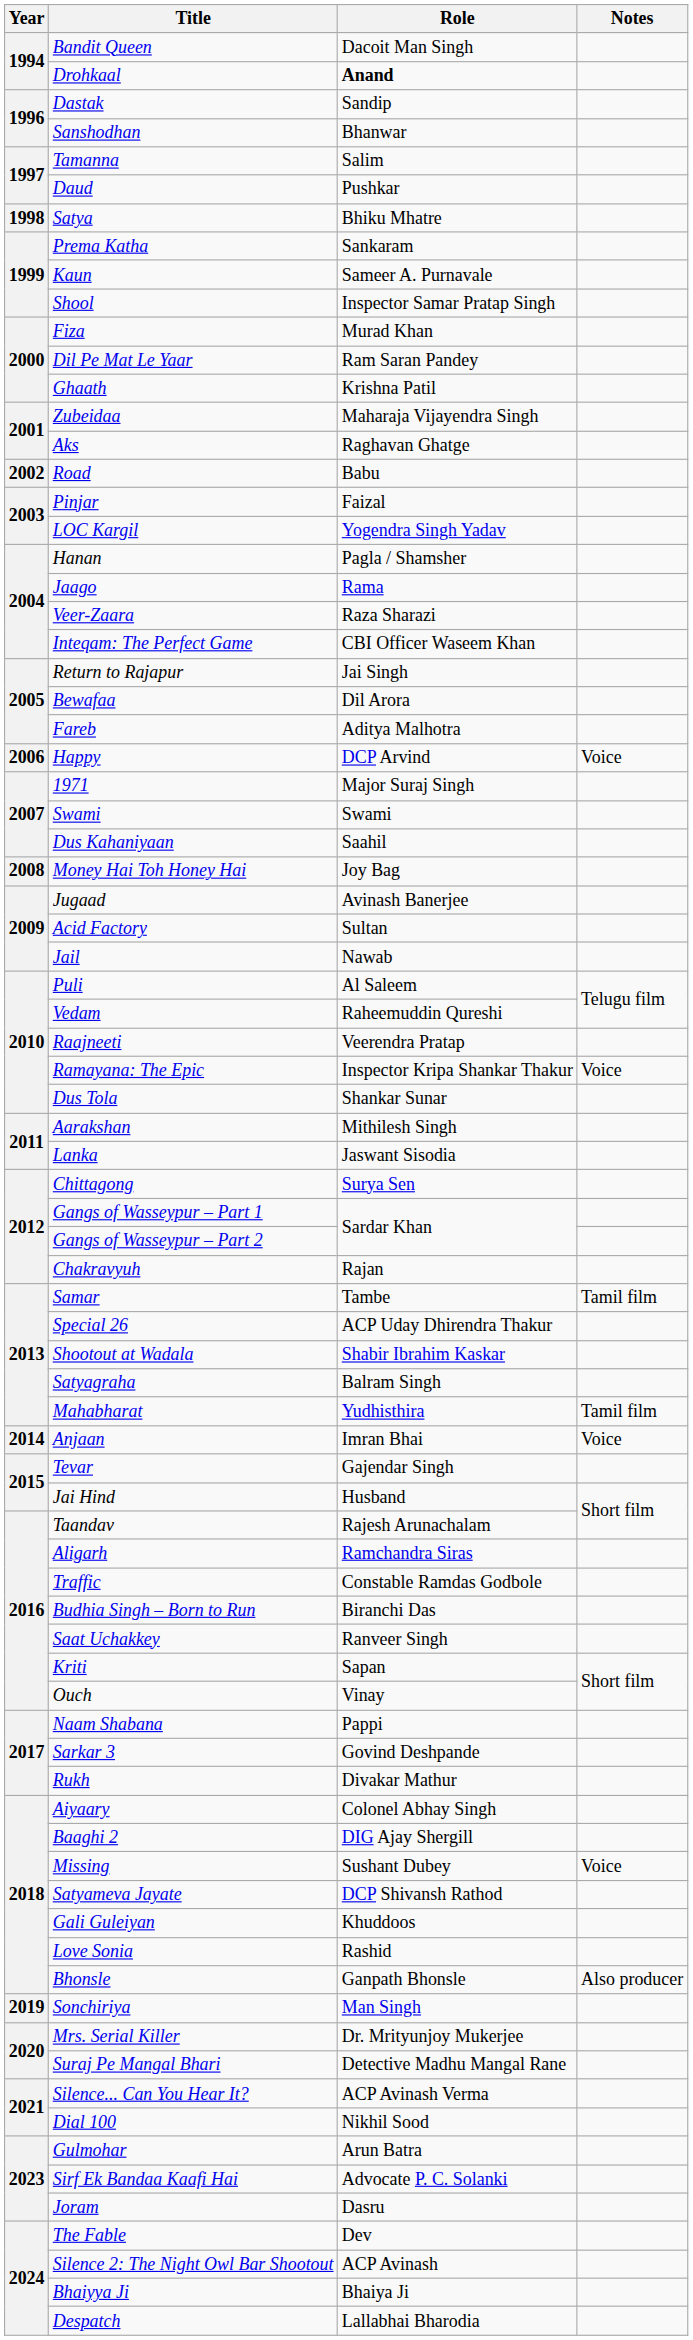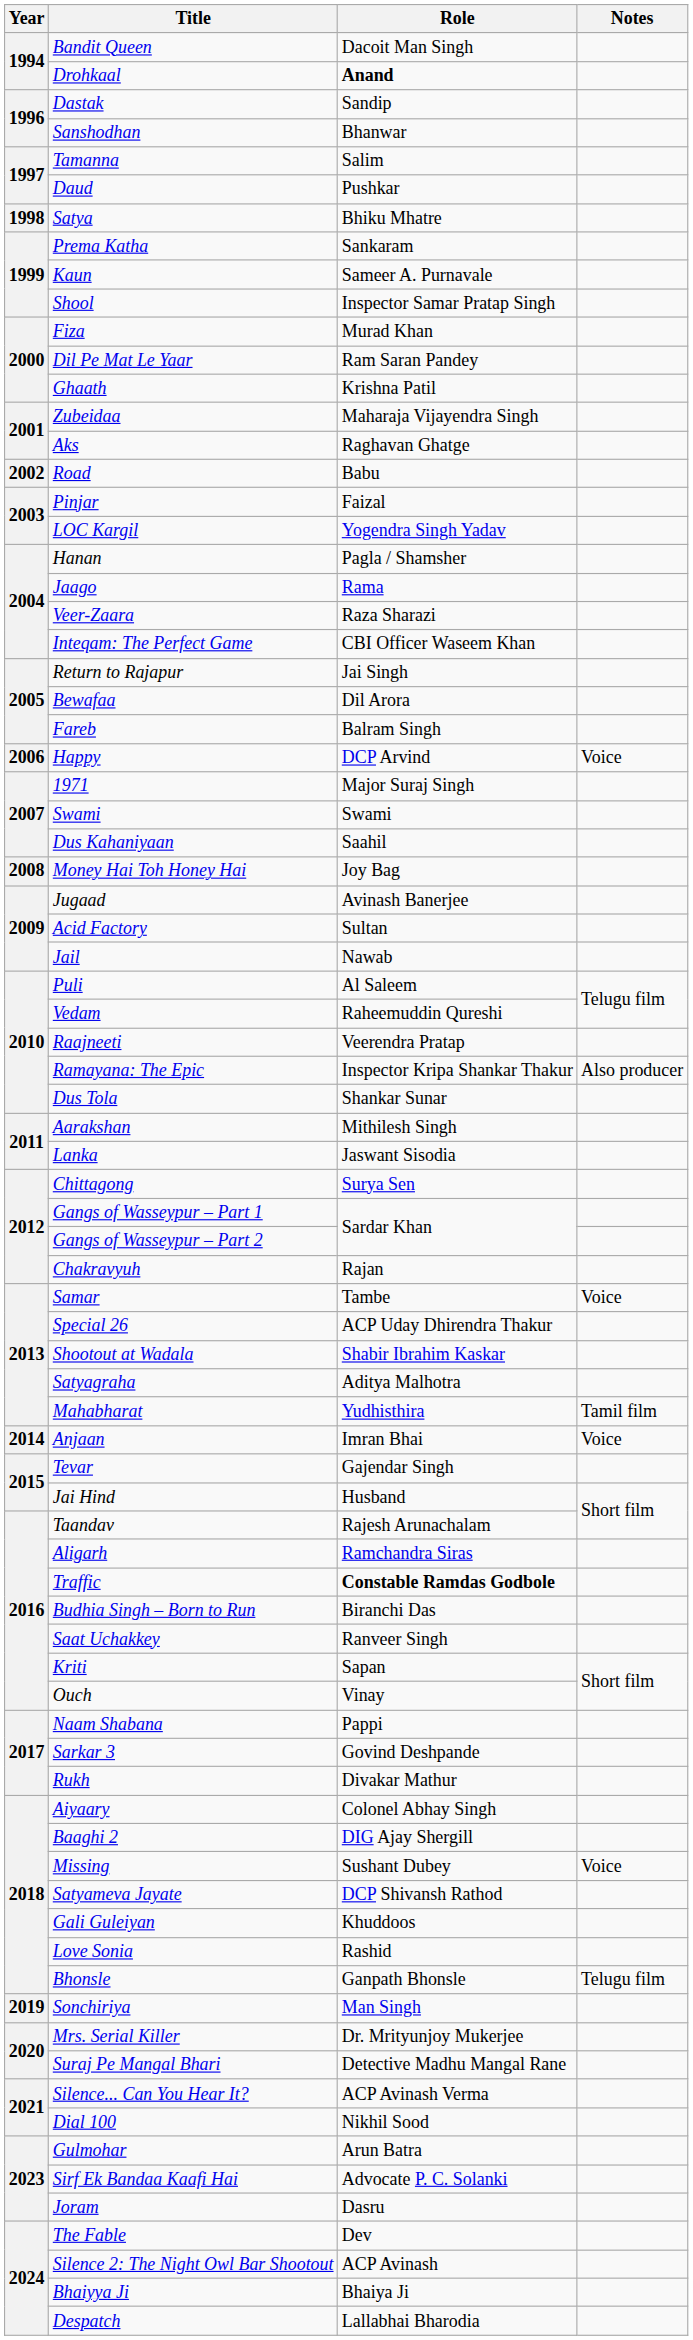 <table class="wikitable plainrowheaders sortable" style="margin-right: 0;">
 <tr>
 <th scope="col">Year</th>
 <th scope="col">Title</th>
 <th scope="col">Role</th>
 <th scope="col" class="unsortable">Notes</th>
 </tr>
 <tr>
 <th scope="row" rowspan="2">1994</th>
 <td><em><a href='#'>Bandit Queen</a></em></td>
 <td>Dacoit Man Singh</td>
 <td></td>
 </tr>
 <tr>
 <td><em><a href='#'>Drohkaal</a></em></td>
 <td><strong>Anand</strong></td>
 <td></td>
 </tr>
 <tr>
 <th scope="row" rowspan="2">1996</th>
 <td><em><a href='#'>Dastak</a></em></td>
 <td>Sandip</td>
 <td></td>
 </tr>
 <tr>
 <td><em><a href='#'>Sanshodhan</a></em></td>
 <td>Bhanwar</td>
 <td></td>
 </tr>
 <tr>
 <th scope="row" rowspan="2">1997</th>
 <td><em><a href='#'>Tamanna</a></em></td>
 <td>Salim</td>
 <td></td>
 </tr>
 <tr>
 <td><em><a href='#'>Daud</a></em></td>
 <td>Pushkar</td>
 <td></td>
 </tr>
 <tr>
 <th scope="row">1998</th>
 <td><em><a href='#'>Satya</a></em></td>
 <td>Bhiku Mhatre</td>
 <td></td>
 </tr>
 <tr>
 <th scope="row" rowspan="3">1999</th>
 <td><em><a href='#'>Prema Katha</a></em></td>
 <td>Sankaram</td>
 <td></td>
 </tr>
 <tr>
 <td><em><a href='#'>Kaun</a></em></td>
 <td>Sameer A. Purnavale</td>
 <td></td>
 </tr>
 <tr>
 <td><em><a href='#'>Shool</a></em></td>
 <td>Inspector Samar Pratap Singh</td>
 <td></td>
 </tr>
 <tr>
 <th scope="row" rowspan="3">2000</th>
 <td><em><a href='#'>Fiza</a></em></td>
 <td>Murad Khan</td>
 <td></td>
 </tr>
 <tr>
 <td><em><a href='#'>Dil Pe Mat Le Yaar</a></em></td>
 <td>Ram Saran Pandey</td>
 <td></td>
 </tr>
 <tr>
 <td><em><a href='#'>Ghaath</a></em></td>
 <td>Krishna Patil</td>
 <td></td>
 </tr>
 <tr>
 <th scope="row" rowspan="2">2001</th>
 <td><em><a href='#'>Zubeidaa</a></em></td>
 <td>Maharaja Vijayendra Singh</td>
 <td></td>
 </tr>
 <tr>
 <td><em><a href='#'>Aks</a></em></td>
 <td>Raghavan Ghatge</td>
 <td></td>
 </tr>
 <tr>
 <th scope="row">2002</th>
 <td><em><a href='#'>Road</a></em></td>
 <td>Babu</td>
 <td></td>
 </tr>
 <tr>
 <th scope="row" rowspan="2">2003</th>
 <td><em><a href='#'>Pinjar</a></em></td>
 <td>Faizal</td>
 <td></td>
 </tr>
 <tr>
 <td><em><a href='#'>LOC Kargil</a></em></td>
 <td><a href='#'>Yogendra Singh Yadav</a></td>
 <td></td>
 </tr>
 <tr>
 <th scope="row" rowspan="4">2004</th>
 <td><em>Hanan</em></td>
 <td>Pagla / Shamsher</td>
 <td></td>
 </tr>
 <tr>
 <td><em><a href='#'>Jaago</a></em></td>
 <td><a href='#'>Rama</a></td>
 <td></td>
 </tr>
 <tr>
 <td><em><a href='#'>Veer-Zaara</a></em></td>
 <td>Raza Sharazi</td>
 <td></td>
 </tr>
 <tr>
 <td><em><a href='#'>Inteqam: The Perfect Game</a></em></td>
 <td>CBI Officer Waseem Khan</td>
 <td></td>
 </tr>
 <tr>
 <th scope="row" rowspan="3">2005</th>
 <td><em>Return to Rajapur</em></td>
 <td>Jai Singh</td>
 <td></td>
 </tr>
 <tr>
 <td><em><a href='#'>Bewafaa</a></em></td>
 <td>Dil Arora</td>
 <td></td>
 </tr>
 <tr>
 <td><em><a href='#'>Fareb</a></em></td>
-<td>Aditya Malhotra</td>
+<td>Balram Singh</td>
 <td></td>
 </tr>
 <tr>
 <th scope="row">2006</th>
 <td><em><a href='#'>Happy</a></em></td>
 <td><a href='#'>DCP</a> Arvind</td>
 <td>Voice</td>
 </tr>
 <tr>
 <th scope="row" rowspan="3">2007</th>
 <td><em><a href='#'>1971</a></em></td>
 <td>Major Suraj Singh</td>
 <td></td>
 </tr>
 <tr>
 <td><em><a href='#'>Swami</a></em></td>
 <td>Swami</td>
 <td></td>
 </tr>
 <tr>
 <td><em><a href='#'>Dus Kahaniyaan</a></em></td>
 <td>Saahil</td>
 <td></td>
 </tr>
 <tr>
 <th scope="row">2008</th>
 <td><em><a href='#'>Money Hai Toh Honey Hai</a></em></td>
 <td>Joy Bag</td>
 <td></td>
 </tr>
 <tr>
 <th scope="row" rowspan="3">2009</th>
 <td><em>Jugaad</em></td>
 <td>Avinash Banerjee</td>
 <td></td>
 </tr>
 <tr>
 <td><em><a href='#'>Acid Factory</a></em></td>
 <td>Sultan</td>
 <td></td>
 </tr>
 <tr>
 <td><em><a href='#'>Jail</a></em></td>
 <td>Nawab</td>
 <td></td>
 </tr>
 <tr>
 <th scope="row" rowspan="5">2010</th>
 <td><em><a href='#'>Puli</a></em></td>
 <td>Al Saleem</td>
 <td rowspan=2>Telugu film</td>
 </tr>
 <tr>
 <td><em><a href='#'>Vedam</a></em></td>
 <td>Raheemuddin Qureshi</td>
 </tr>
 <tr>
 <td><em><a href='#'>Raajneeti</a></em></td>
 <td>Veerendra Pratap</td>
 <td></td>
 </tr>
 <tr>
 <td><em><a href='#'>Ramayana: The Epic</a></em></td>
 <td>Inspector Kripa Shankar Thakur</td>
-<td>Voice</td>
+<td>Also producer</td>
 </tr>
 <tr>
 <td><em><a href='#'>Dus Tola</a></em></td>
 <td>Shankar Sunar</td>
 <td></td>
 </tr>
 <tr>
 <th scope="row" rowspan="2">2011</th>
 <td><em><a href='#'>Aarakshan</a></em></td>
 <td>Mithilesh Singh</td>
 <td></td>
 </tr>
 <tr>
 <td><em><a href='#'>Lanka</a></em></td>
 <td>Jaswant Sisodia</td>
 <td></td>
 </tr>
 <tr>
 <th scope="row" rowspan="4">2012</th>
 <td><em><a href='#'>Chittagong</a></em></td>
 <td><a href='#'>Surya Sen</a></td>
 <td></td>
 </tr>
 <tr>
 <td><em><a href='#'>Gangs of Wasseypur – Part 1</a></em></td>
 <td rowspan=2>Sardar Khan</td>
 <td></td>
 </tr>
 <tr>
 <td><em><a href='#'>Gangs of Wasseypur – Part 2</a></em></td>
 <td></td>
 </tr>
 <tr>
 <td><em><a href='#'>Chakravyuh</a></em></td>
 <td>Rajan</td>
 <td></td>
 </tr>
 <tr>
 <th scope="row" rowspan="5">2013</th>
 <td><em><a href='#'>Samar</a></em></td>
 <td>Tambe</td>
-<td>Tamil film</td>
+<td>Voice</td>
 </tr>
 <tr>
 <td><em><a href='#'>Special 26</a></em></td>
 <td>ACP Uday Dhirendra Thakur</td>
 <td></td>
 </tr>
 <tr>
 <td><em><a href='#'>Shootout at Wadala</a></em></td>
 <td><a href='#'>Shabir Ibrahim Kaskar</a></td>
 <td></td>
 </tr>
 <tr>
 <td><em><a href='#'>Satyagraha</a></em></td>
-<td>Balram Singh</td>
+<td>Aditya Malhotra</td>
 <td></td>
 </tr>
 <tr>
 <td><em><a href='#'>Mahabharat</a></em></td>
 <td><a href='#'>Yudhisthira</a></td>
 <td>Tamil film</td>
 </tr>
 <tr>
 <th scope="row">2014</th>
 <td><em><a href='#'>Anjaan</a></em></td>
 <td>Imran Bhai</td>
 <td>Voice</td>
 </tr>
 <tr>
 <th scope="row" rowspan="2">2015</th>
 <td><em><a href='#'>Tevar</a></em></td>
 <td>Gajendar Singh</td>
 <td></td>
 </tr>
 <tr>
 <td><em>Jai Hind</em></td>
 <td>Husband</td>
 <td rowspan=2>Short film</td>
 </tr>
 <tr>
 <th scope="row" rowspan="7">2016</th>
 <td><em>Taandav</em></td>
 <td>Rajesh Arunachalam</td>
 </tr>
 <tr>
 <td><em><a href='#'>Aligarh</a></em></td>
 <td><a href='#'>Ramchandra Siras</a></td>
 <td></td>
 </tr>
 <tr>
 <td><em><a href='#'>Traffic</a></em></td>
-<td>Constable Ramdas Godbole</td>
+<td><strong>Constable Ramdas Godbole</strong></td>
 <td></td>
 </tr>
 <tr>
 <td><em><a href='#'>Budhia Singh – Born to Run</a></em></td>
 <td>Biranchi Das</td>
 <td></td>
 </tr>
 <tr>
 <td><em><a href='#'>Saat Uchakkey</a></em></td>
 <td>Ranveer Singh</td>
 <td></td>
 </tr>
 <tr>
 <td><em><a href='#'>Kriti</a></em></td>
 <td>Sapan</td>
 <td rowspan=2>Short film</td>
 </tr>
 <tr>
 <td><em>Ouch</em></td>
 <td>Vinay</td>
 </tr>
 <tr>
 <th scope="row" rowspan="3">2017</th>
 <td><em><a href='#'>Naam Shabana</a></em></td>
 <td>Pappi</td>
 <td></td>
 </tr>
 <tr>
 <td><em><a href='#'>Sarkar 3</a></em></td>
 <td>Govind Deshpande</td>
 <td></td>
 </tr>
 <tr>
 <td><em><a href='#'>Rukh</a></em></td>
 <td>Divakar Mathur</td>
 <td></td>
 </tr>
 <tr>
 <th scope="row" rowspan="7">2018</th>
 <td><em><a href='#'>Aiyaary</a></em></td>
 <td>Colonel Abhay Singh</td>
 <td></td>
 </tr>
 <tr>
 <td><em><a href='#'>Baaghi 2</a></em></td>
 <td><a href='#'>DIG</a> Ajay Shergill</td>
 <td></td>
 </tr>
 <tr>
 <td><em><a href='#'>Missing</a></em></td>
 <td>Sushant Dubey</td>
 <td>Voice</td>
 </tr>
 <tr>
 <td><em><a href='#'>Satyameva Jayate</a></em></td>
 <td><a href='#'>DCP</a> Shivansh Rathod</td>
 <td></td>
 </tr>
 <tr>
 <td><em><a href='#'>Gali Guleiyan</a></em></td>
 <td>Khuddoos</td>
 <td></td>
 </tr>
 <tr>
 <td><em><a href='#'>Love Sonia</a></em></td>
 <td>Rashid</td>
 <td></td>
 </tr>
 <tr>
 <td><em><a href='#'>Bhonsle</a></em></td>
 <td>Ganpath Bhonsle</td>
-<td>Also producer</td>
+<td>Telugu film</td>
 </tr>
 <tr>
 <th scope="row">2019</th>
 <td><em><a href='#'>Sonchiriya</a></em></td>
 <td><a href='#'>Man Singh</a></td>
 <td></td>
 </tr>
 <tr>
 <th scope="row" rowspan="2">2020</th>
 <td><em><a href='#'>Mrs. Serial Killer</a></em></td>
 <td>Dr. Mrityunjoy Mukerjee</td>
 <td></td>
 </tr>
 <tr>
 <td><em><a href='#'>Suraj Pe Mangal Bhari</a></em></td>
 <td>Detective Madhu Mangal Rane</td>
 <td></td>
 </tr>
 <tr>
 <th scope="row" rowspan="2">2021</th>
 <td><em><a href='#'>Silence... Can You Hear It?</a></em></td>
 <td>ACP Avinash Verma</td>
 <td></td>
 </tr>
 <tr>
 <td><em><a href='#'>Dial 100</a></em></td>
 <td>Nikhil Sood</td>
 <td></td>
 </tr>
 <tr>
 <th scope="row" rowspan="3">2023</th>
 <td><em><a href='#'>Gulmohar</a></em></td>
 <td>Arun Batra</td>
 <td></td>
 </tr>
 <tr>
 <td><em><a href='#'>Sirf Ek Bandaa Kaafi Hai</a></em></td>
 <td>Advocate <a href='#'>P. C. Solanki</a></td>
 <td></td>
 </tr>
 <tr>
 <td><em><a href='#'> Joram</a></em></td>
 <td>Dasru</td>
 <td></td>
 </tr>
 <tr>
 <th scope="row" rowspan="4">2024</th>
 <td><em><a href='#'>The Fable</a></em></td>
 <td>Dev</td>
 <td></td>
 </tr>
 <tr>
 <td><em><a href='#'>Silence 2: The Night Owl Bar Shootout</a></em></td>
 <td>ACP Avinash</td>
 <td></td>
 </tr>
 <tr>
 <td><em><a href='#'>Bhaiyya Ji</a></em></td>
 <td>Bhaiya Ji</td>
 <td></td>
 </tr>
 <tr>
 <td><em><a href='#'>Despatch</a></em></td>
 <td>Lallabhai Bharodia</td>
 <td></td>
 </tr>
 </table>
